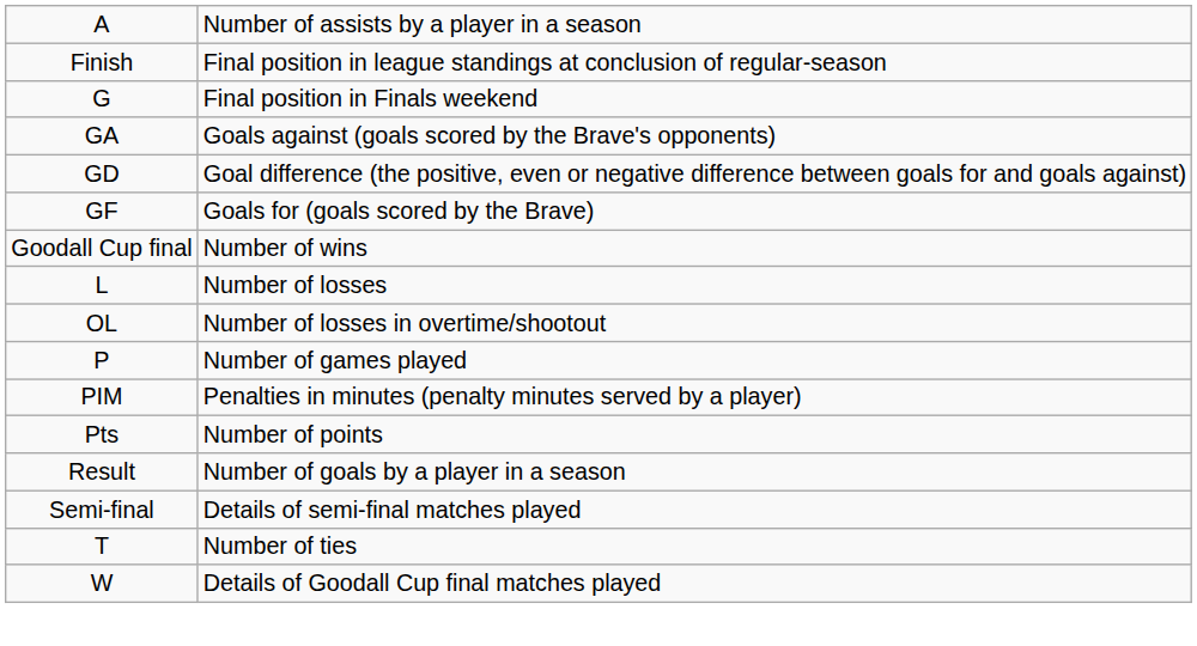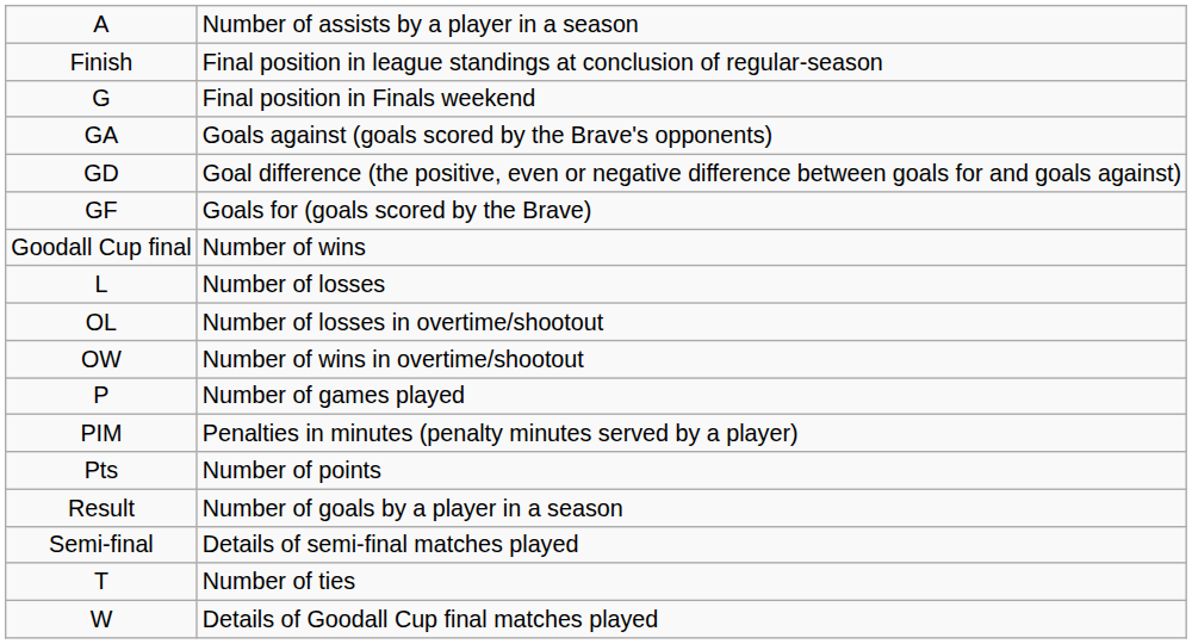 <table class="wikitable" style="font-size:90%">
 <tr>
 <td style="text-align:center;">A</td>
 <td>Number of assists by a player in a season</td>
 </tr>
 <tr>
 <td style="text-align:center;">Finish</td>
 <td>Final position in league standings at conclusion of regular-season</td>
 </tr>
 <tr>
 <td style="text-align:center;">G</td>
 <td>Final position in Finals weekend</td>
 </tr>
 <tr>
 <td style="text-align:center;">GA</td>
 <td>Goals against (goals scored by the Brave's opponents)</td>
 </tr>
 <tr>
 <td style="text-align:center;">GD</td>
 <td>Goal difference (the positive, even or negative difference between goals for and goals against)</td>
 </tr>
 <tr>
 <td style="text-align:center;">GF</td>
 <td>Goals for (goals scored by the Brave)</td>
 </tr>
 <tr>
 <td style="text-align:center;">Goodall Cup final</td>
 <td>Number of wins</td>
 </tr>
 <tr>
 <td style="text-align:center;">L</td>
 <td>Number of losses</td>
 </tr>
 <tr>
 <td style="text-align:center;">OL</td>
 <td>Number of losses in overtime/shootout</td>
 </tr>
 <tr>
+<td style="text-align:center;">OW</td>
+<td>Number of wins in overtime/shootout</td>
+</tr>
+<tr>
 <td style="text-align:center;">P</td>
 <td>Number of games played</td>
 </tr>
 <tr>
 <td style="text-align:center;">PIM</td>
 <td>Penalties in minutes (penalty minutes served by a player)</td>
 </tr>
 <tr>
 <td style="text-align:center;">Pts</td>
 <td>Number of points</td>
 </tr>
 <tr>
 <td style="text-align:center;">Result</td>
 <td>Number of goals by a player in a season</td>
 </tr>
 <tr>
 <td style="text-align:center;">Semi-final</td>
 <td>Details of semi-final matches played</td>
 </tr>
 <tr>
 <td style="text-align:center;">T</td>
 <td>Number of ties</td>
 </tr>
 <tr>
 <td style="text-align:center;">W</td>
 <td>Details of Goodall Cup final matches played</td>
 </tr>
 </table>
